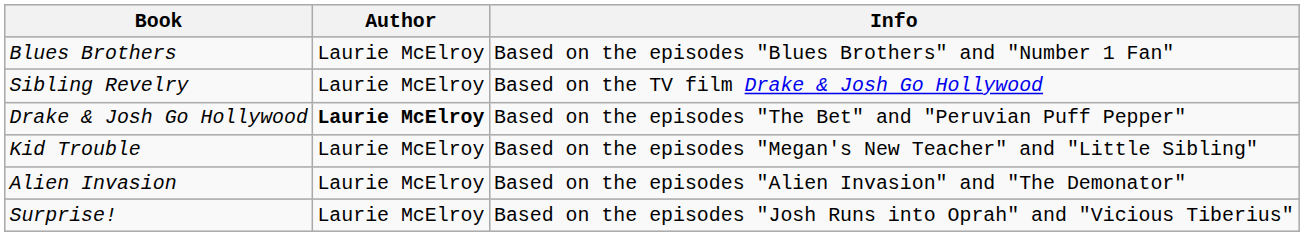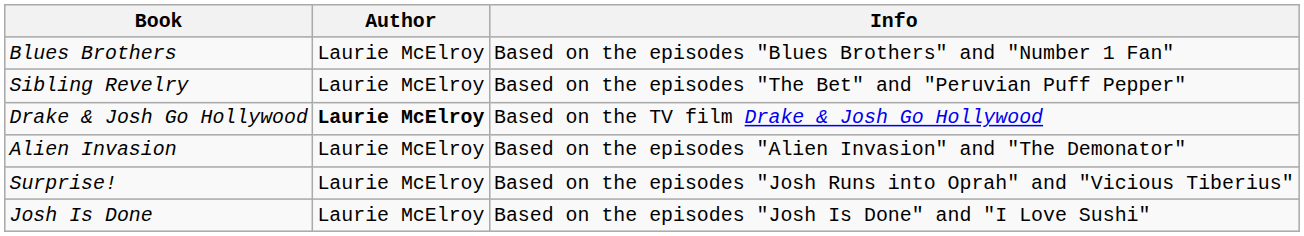 <table class="wikitable">
 <tr>
 <th>Book</th>
 <th>Author</th>
 <th>Info</th>
 </tr>
 <tr>
 <td><em>Blues Brothers</em></td>
 <td>Laurie McElroy</td>
 <td>Based on the episodes "Blues Brothers" and "Number 1 Fan"</td>
 </tr>
 <tr>
 <td><em>Sibling Revelry</em></td>
 <td>Laurie McElroy</td>
-<td>Based on the TV film <em><a href='#'>Drake & Josh Go Hollywood</a></em></td>
+<td>Based on the episodes "The Bet" and "Peruvian Puff Pepper"</td>
 </tr>
 <tr>
 <td><em>Drake & Josh Go Hollywood</em></td>
 <td><strong>Laurie McElroy</strong></td>
-<td>Based on the episodes "The Bet" and "Peruvian Puff Pepper"</td>
-</tr>
-<tr>
-<td><em>Kid Trouble</em></td>
-<td>Laurie McElroy</td>
-<td>Based on the episodes "Megan's New Teacher" and "Little Sibling"</td>
+<td>Based on the TV film <em><a href='#'>Drake & Josh Go Hollywood</a></em></td>
 </tr>
 <tr>
 <td><em>Alien Invasion</em></td>
 <td>Laurie McElroy</td>
 <td>Based on the episodes "Alien Invasion" and "The Demonator"</td>
 </tr>
 <tr>
 <td><em>Surprise!</em></td>
 <td>Laurie McElroy</td>
 <td>Based on the episodes "Josh Runs into Oprah" and "Vicious Tiberius"</td>
 </tr>
+<tr>
+<td><em>Josh Is Done</em></td>
+<td>Laurie McElroy</td>
+<td>Based on the episodes "Josh Is Done" and "I Love Sushi"</td>
+</tr>
 </table>
